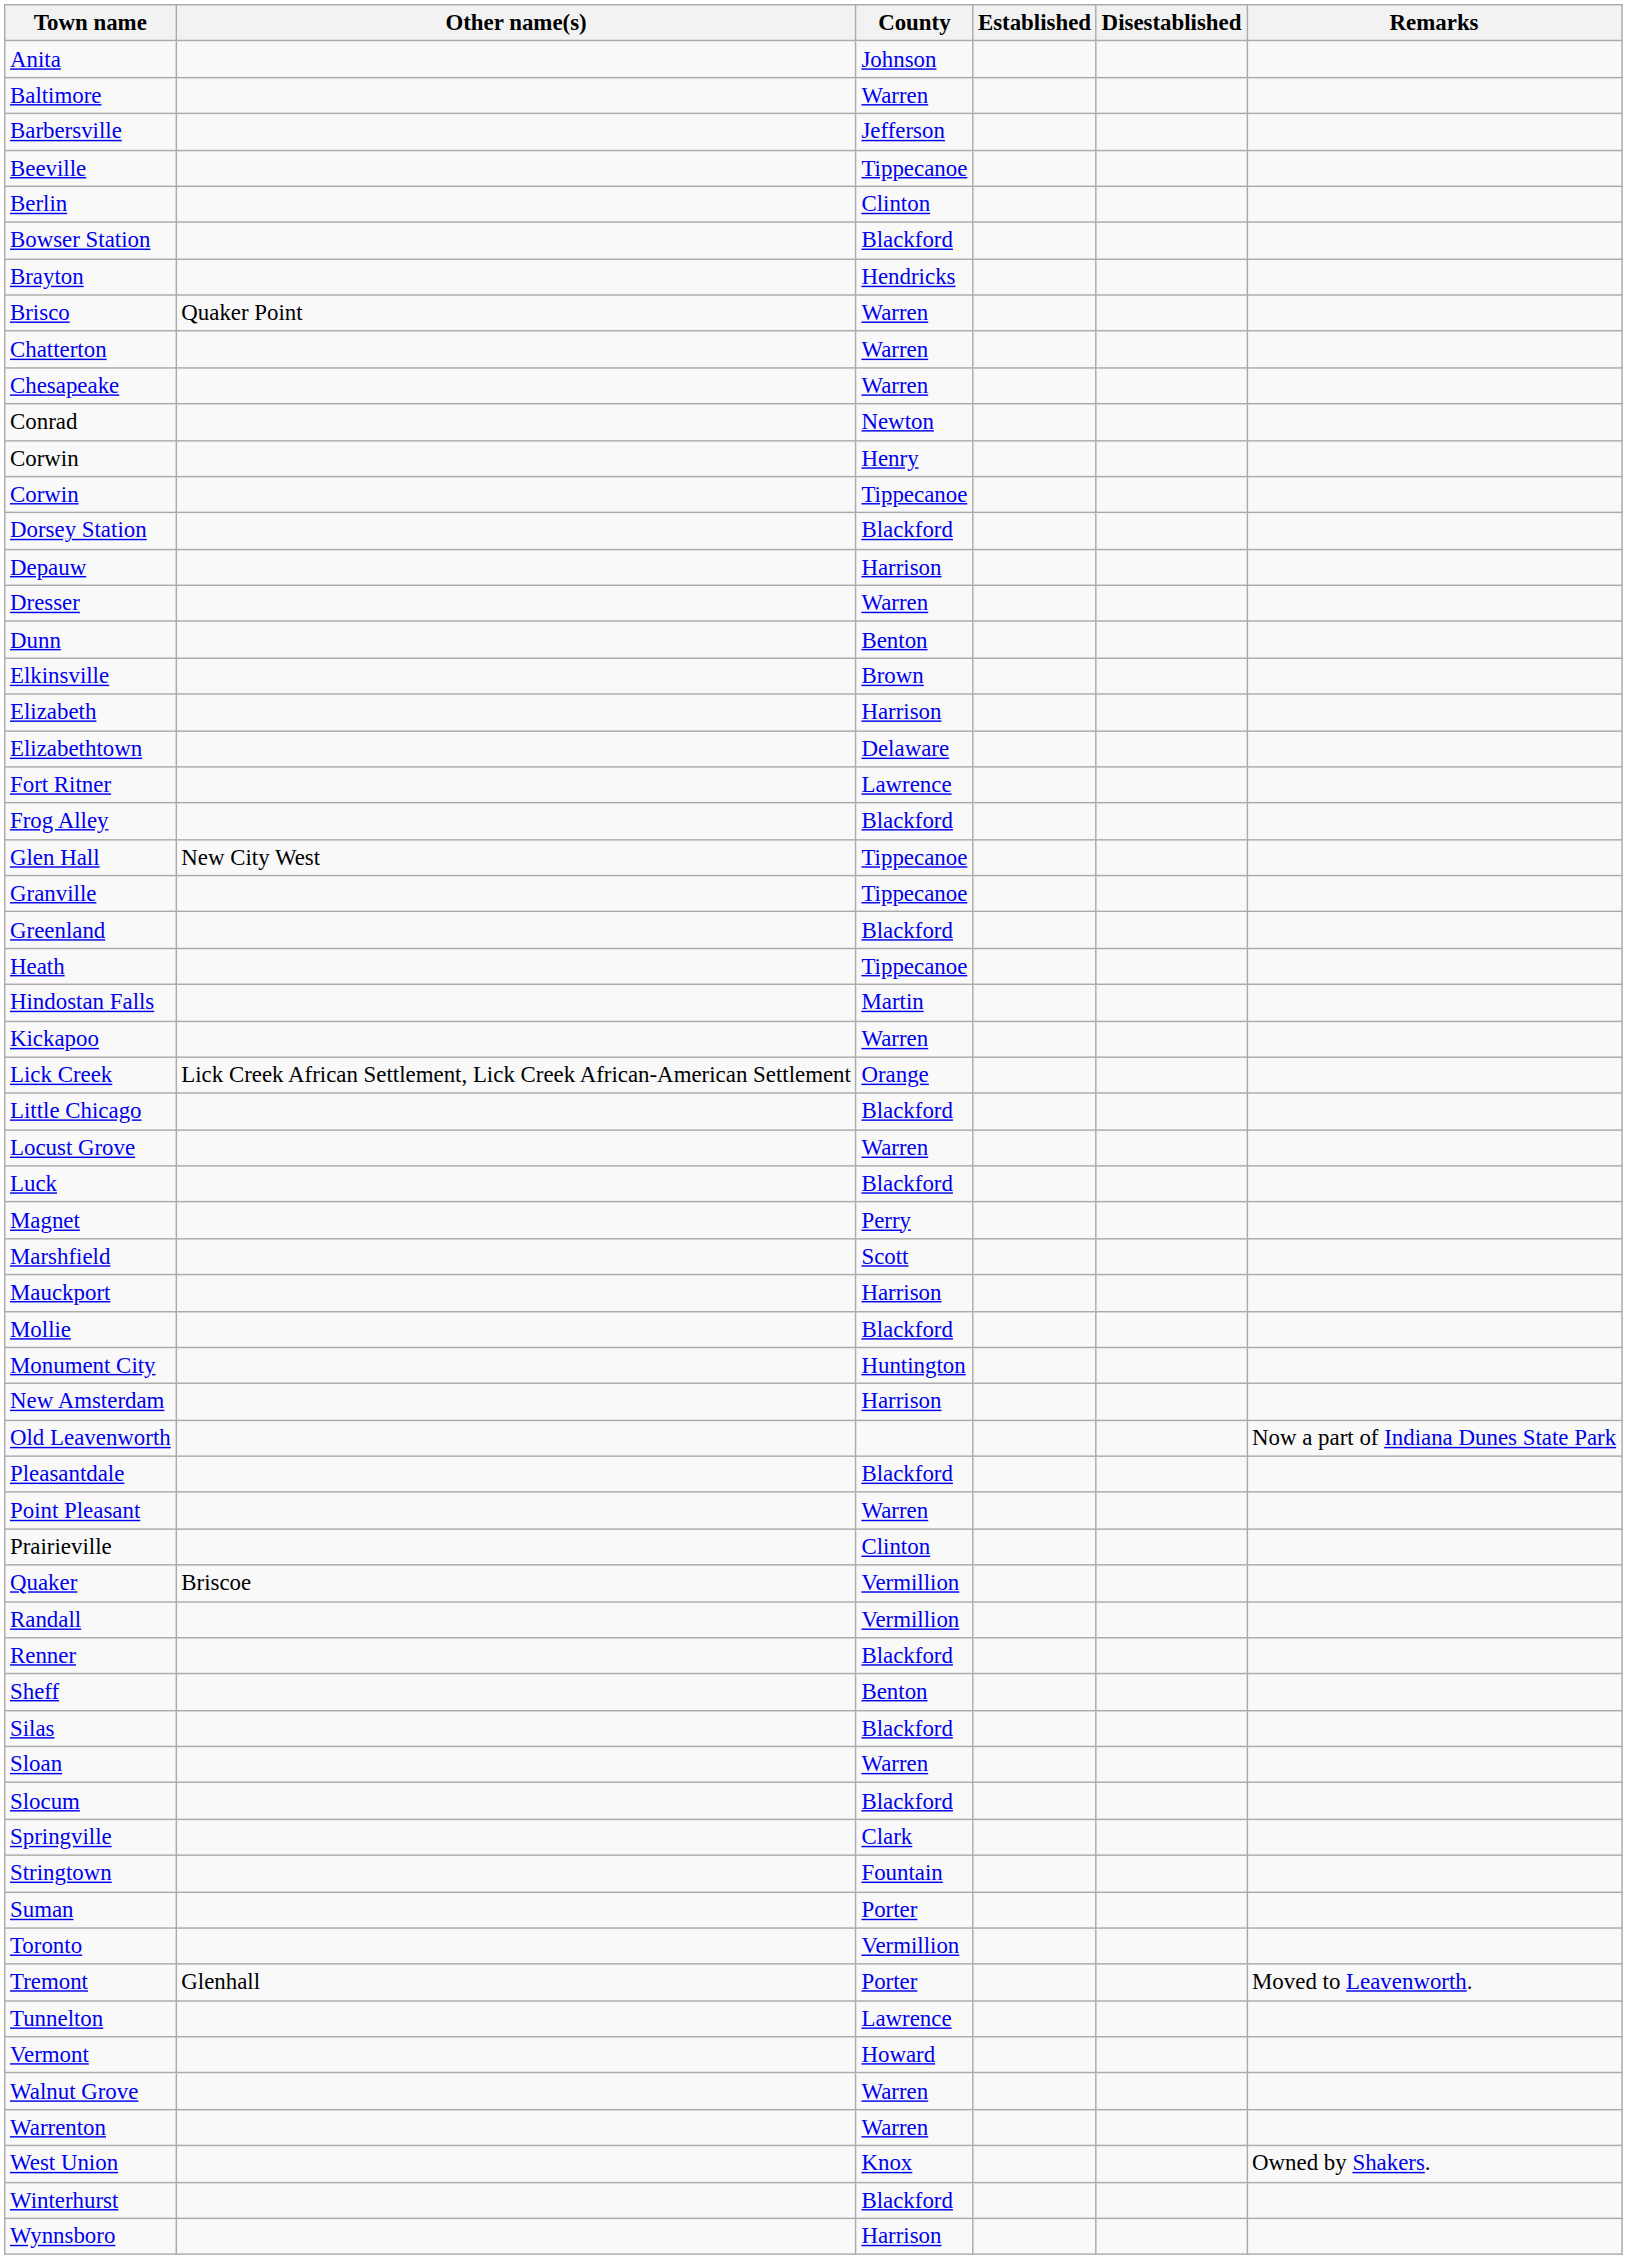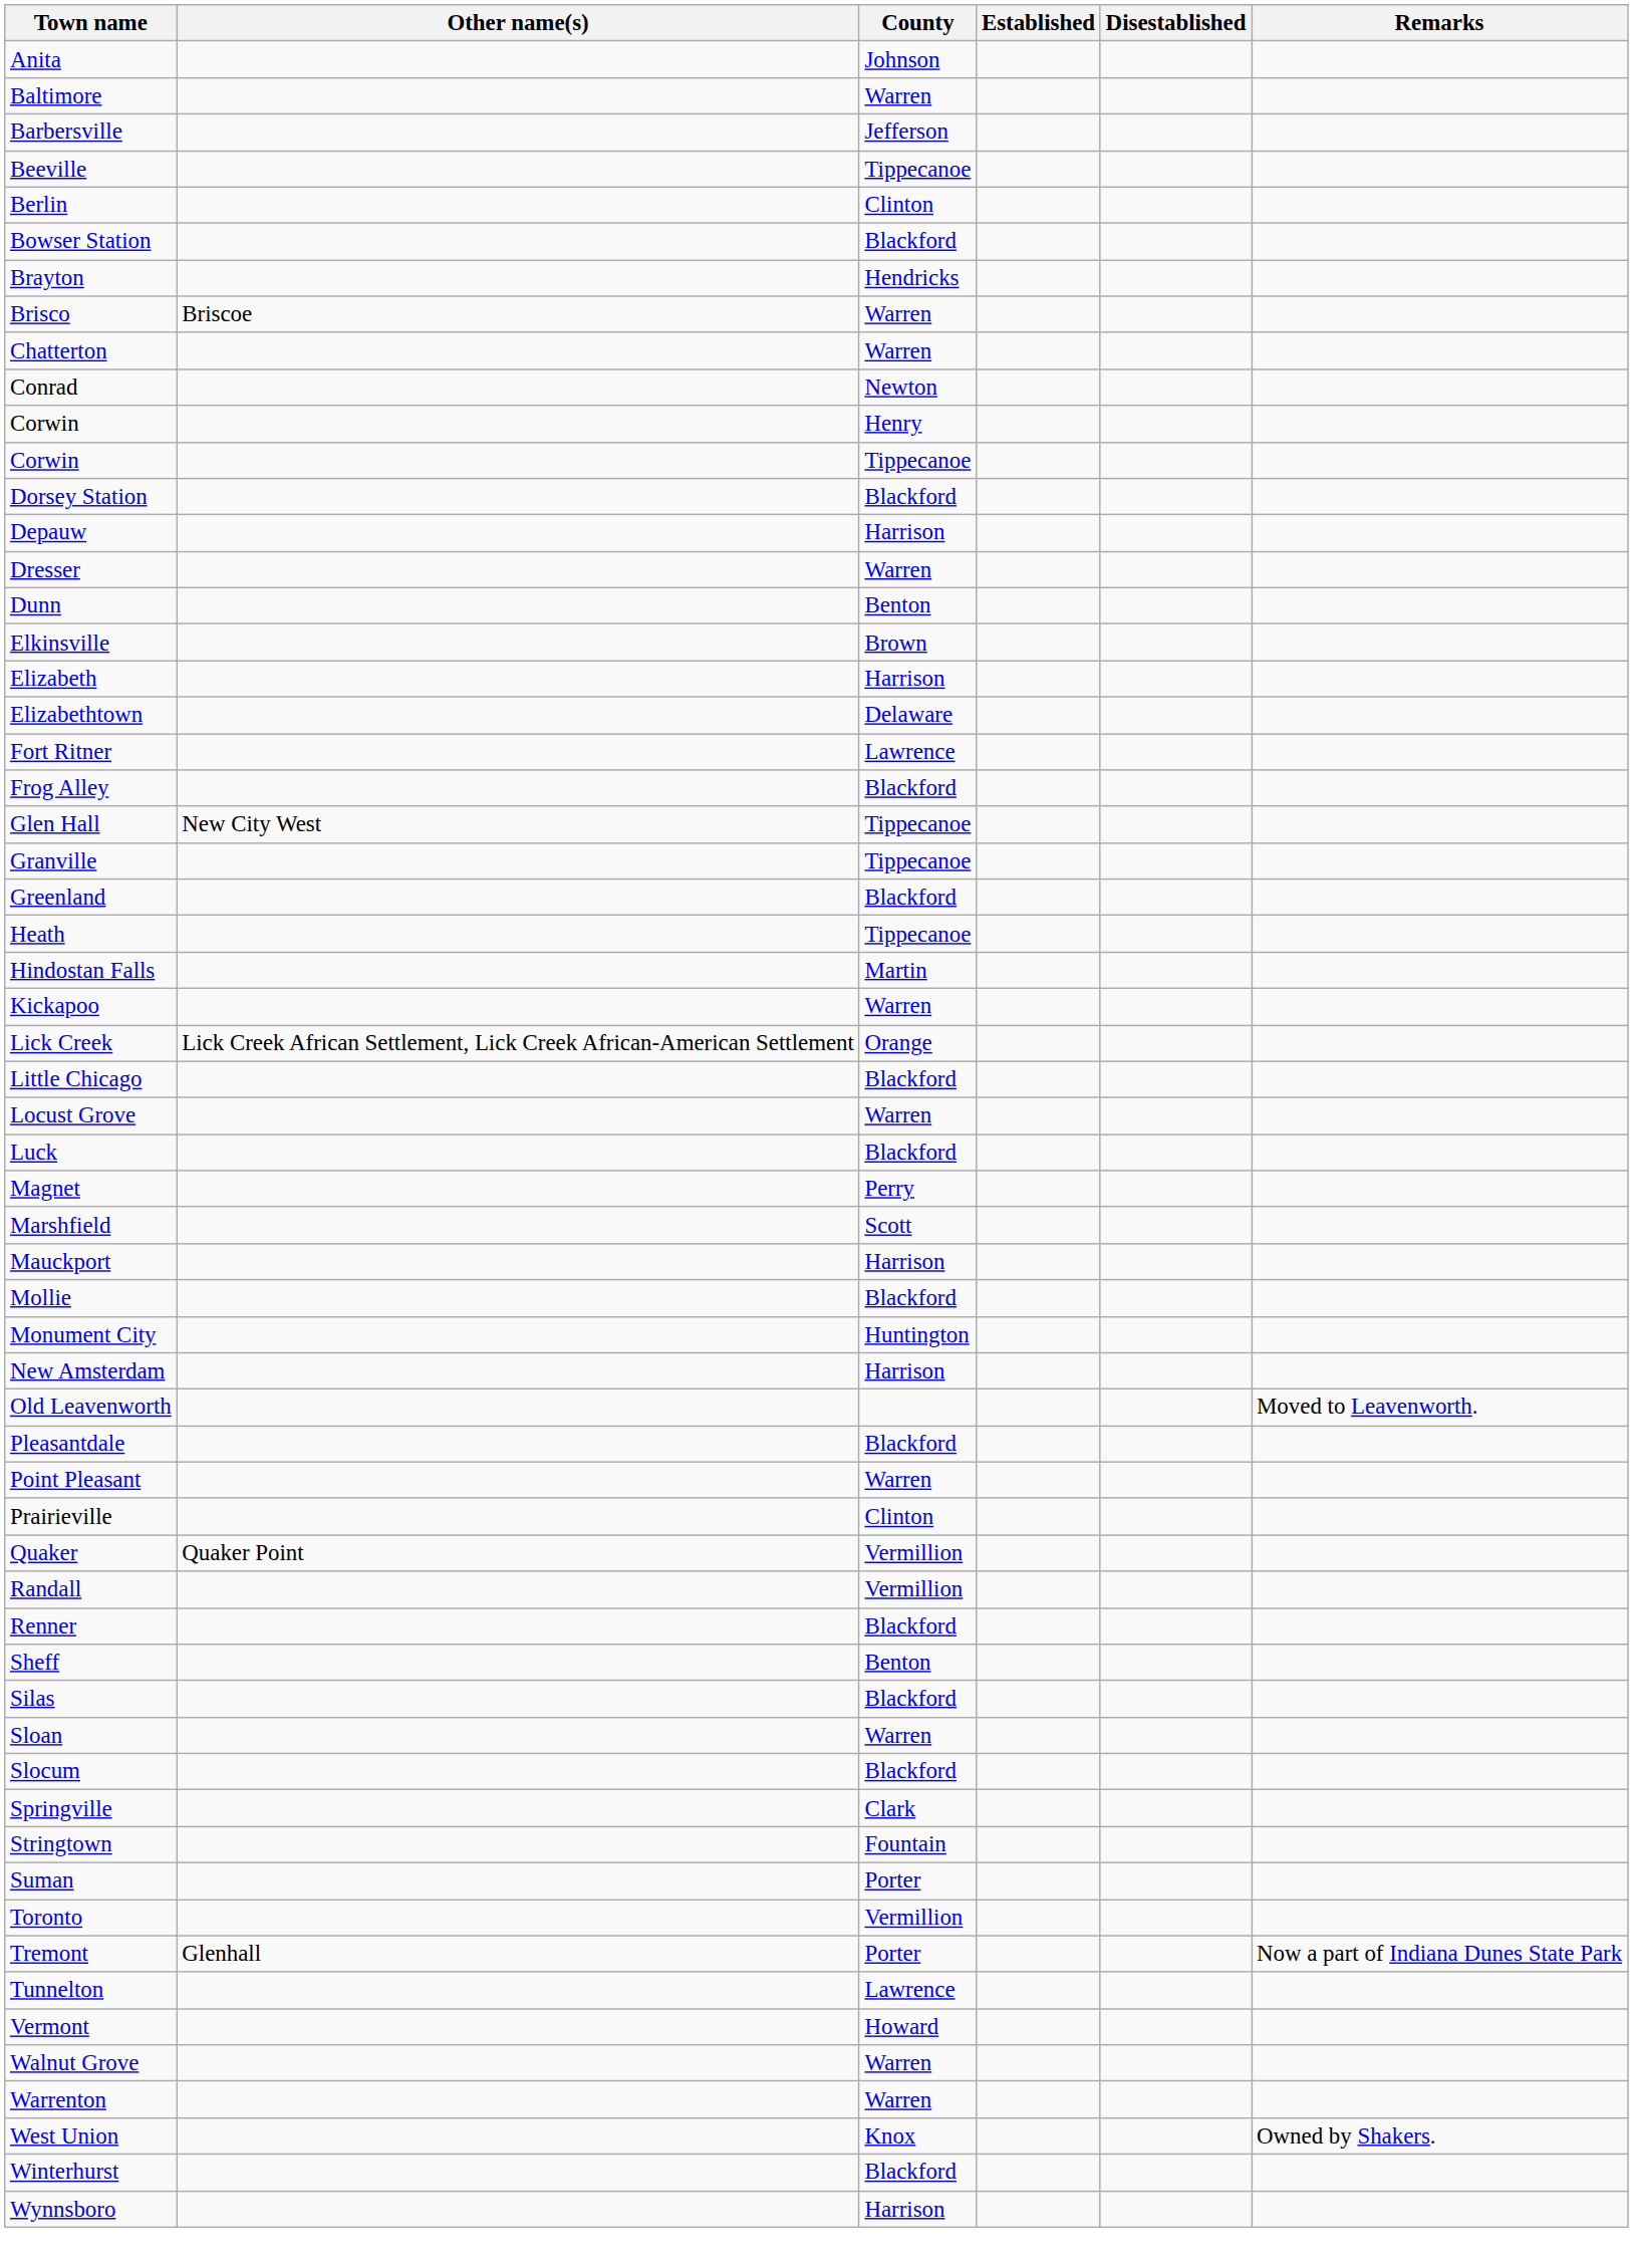 <table class="wikitable sortable">
 <tr>
 <th width="*">Town name</th>
 <th width="*">Other name(s)</th>
 <th width="*">County</th>
 <th width="*">Established</th>
 <th width="*">Disestablished</th>
 <th width="*" class="unsortable">Remarks</th>
 </tr>
 <tr>
 <td><a href='#'>Anita</a></td>
 <td></td>
 <td><a href='#'>Johnson</a></td>
 <td></td>
 <td></td>
 <td></td>
 </tr>
 <tr>
 <td><a href='#'>Baltimore</a></td>
 <td></td>
 <td><a href='#'>Warren</a></td>
 <td></td>
 <td></td>
 <td></td>
 </tr>
 <tr>
 <td><a href='#'>Barbersville</a></td>
 <td></td>
 <td><a href='#'>Jefferson</a></td>
 <td></td>
 <td></td>
 <td></td>
 </tr>
 <tr>
 <td><a href='#'>Beeville</a></td>
 <td></td>
 <td><a href='#'>Tippecanoe</a></td>
 <td></td>
 <td></td>
 <td></td>
 </tr>
 <tr>
 <td><a href='#'>Berlin</a></td>
 <td></td>
 <td><a href='#'>Clinton</a></td>
 <td></td>
 <td></td>
 <td></td>
 </tr>
 <tr>
 <td><a href='#'>Bowser Station</a></td>
 <td></td>
 <td><a href='#'>Blackford</a></td>
 <td></td>
 <td></td>
 <td></td>
 </tr>
 <tr>
 <td><a href='#'>Brayton</a></td>
 <td></td>
 <td><a href='#'>Hendricks</a></td>
 <td></td>
 <td></td>
 <td></td>
 </tr>
 <tr>
 <td><a href='#'>Brisco</a></td>
-<td>Quaker Point</td>
+<td>Briscoe</td>
 <td><a href='#'>Warren</a></td>
 <td></td>
 <td></td>
 <td></td>
 </tr>
 <tr>
 <td><a href='#'>Chatterton</a></td>
-<td></td>
-<td><a href='#'>Warren</a></td>
-<td></td>
-<td></td>
-<td></td>
-</tr>
-<tr>
-<td><a href='#'>Chesapeake</a></td>
 <td></td>
 <td><a href='#'>Warren</a></td>
 <td></td>
 <td></td>
 <td></td>
 </tr>
 <tr>
 <td>Conrad</td>
 <td></td>
 <td><a href='#'>Newton</a></td>
 <td></td>
 <td></td>
 <td></td>
 </tr>
 <tr>
 <td>Corwin</td>
 <td></td>
 <td><a href='#'>Henry</a></td>
 <td></td>
 <td></td>
 <td></td>
 </tr>
 <tr>
 <td><a href='#'>Corwin</a></td>
 <td></td>
 <td><a href='#'>Tippecanoe</a></td>
 <td></td>
 <td></td>
 <td></td>
 </tr>
 <tr>
 <td><a href='#'>Dorsey Station</a></td>
 <td></td>
 <td><a href='#'>Blackford</a></td>
 <td></td>
 <td></td>
 <td></td>
 </tr>
 <tr>
 <td><a href='#'>Depauw</a></td>
 <td></td>
 <td><a href='#'>Harrison</a></td>
 <td></td>
 <td></td>
 <td></td>
 </tr>
 <tr>
 <td><a href='#'>Dresser</a></td>
 <td></td>
 <td><a href='#'>Warren</a></td>
 <td></td>
 <td></td>
 <td></td>
 </tr>
 <tr>
 <td><a href='#'>Dunn</a></td>
 <td></td>
 <td><a href='#'>Benton</a></td>
 <td></td>
 <td></td>
 <td></td>
 </tr>
 <tr>
 <td><a href='#'>Elkinsville</a></td>
 <td></td>
 <td><a href='#'>Brown</a></td>
 <td></td>
 <td></td>
 <td></td>
 </tr>
 <tr>
 <td><a href='#'>Elizabeth</a></td>
 <td></td>
 <td><a href='#'>Harrison</a></td>
 <td></td>
 <td></td>
 <td></td>
 </tr>
 <tr>
 <td><a href='#'>Elizabethtown</a></td>
 <td></td>
 <td><a href='#'>Delaware</a></td>
 <td></td>
 <td></td>
 <td></td>
 </tr>
 <tr>
 <td><a href='#'>Fort Ritner</a></td>
 <td></td>
 <td><a href='#'>Lawrence</a></td>
 <td></td>
 <td></td>
 <td></td>
 </tr>
 <tr>
 <td><a href='#'>Frog Alley</a></td>
 <td></td>
 <td><a href='#'>Blackford</a></td>
 <td></td>
 <td></td>
 <td></td>
 </tr>
 <tr>
 <td><a href='#'>Glen Hall</a></td>
 <td>New City West</td>
 <td><a href='#'>Tippecanoe</a></td>
 <td></td>
 <td></td>
 <td></td>
 </tr>
 <tr>
 <td><a href='#'>Granville</a></td>
 <td></td>
 <td><a href='#'>Tippecanoe</a></td>
 <td></td>
 <td></td>
 <td></td>
 </tr>
 <tr>
 <td><a href='#'>Greenland</a></td>
 <td></td>
 <td><a href='#'>Blackford</a></td>
 <td></td>
 <td></td>
 <td></td>
 </tr>
 <tr>
 <td><a href='#'>Heath</a></td>
 <td></td>
 <td><a href='#'>Tippecanoe</a></td>
 <td></td>
 <td></td>
 <td></td>
 </tr>
 <tr>
 <td><a href='#'>Hindostan Falls</a></td>
 <td></td>
 <td><a href='#'>Martin</a></td>
 <td></td>
 <td></td>
 <td></td>
 </tr>
 <tr>
 <td><a href='#'>Kickapoo</a></td>
 <td></td>
 <td><a href='#'>Warren</a></td>
 <td></td>
 <td></td>
 <td></td>
 </tr>
 <tr>
 <td><a href='#'>Lick Creek</a></td>
 <td>Lick Creek African Settlement, Lick Creek African-American Settlement</td>
 <td><a href='#'>Orange</a></td>
 <td></td>
 <td></td>
 <td></td>
 </tr>
 <tr>
 <td><a href='#'>Little Chicago</a></td>
 <td></td>
 <td><a href='#'>Blackford</a></td>
 <td></td>
 <td></td>
 <td></td>
 </tr>
 <tr>
 <td><a href='#'>Locust Grove</a></td>
 <td></td>
 <td><a href='#'>Warren</a></td>
 <td></td>
 <td></td>
 <td></td>
 </tr>
 <tr>
 <td><a href='#'>Luck</a></td>
 <td></td>
 <td><a href='#'>Blackford</a></td>
 <td></td>
 <td></td>
 <td></td>
 </tr>
 <tr>
 <td><a href='#'>Magnet</a></td>
 <td></td>
 <td><a href='#'>Perry</a></td>
 <td></td>
 <td></td>
 <td></td>
 </tr>
 <tr>
 <td><a href='#'>Marshfield</a></td>
 <td></td>
 <td><a href='#'>Scott</a></td>
 <td></td>
 <td></td>
 <td></td>
 </tr>
 <tr>
 <td><a href='#'>Mauckport</a></td>
 <td></td>
 <td><a href='#'>Harrison</a></td>
 <td></td>
 <td></td>
 <td></td>
 </tr>
 <tr>
 <td><a href='#'>Mollie</a></td>
 <td></td>
 <td><a href='#'>Blackford</a></td>
 <td></td>
 <td></td>
 <td></td>
 </tr>
 <tr>
 <td><a href='#'>Monument City</a></td>
 <td></td>
 <td><a href='#'>Huntington</a></td>
 <td></td>
 <td></td>
 <td></td>
 </tr>
 <tr>
 <td><a href='#'>New Amsterdam</a></td>
 <td></td>
 <td><a href='#'>Harrison</a></td>
 <td></td>
 <td></td>
 <td></td>
 </tr>
 <tr>
 <td><a href='#'>Old Leavenworth</a></td>
 <td></td>
 <td></td>
 <td></td>
 <td></td>
-<td>Now a part of <a href='#'>Indiana Dunes State Park</a></td>
+<td>Moved to <a href='#'>Leavenworth</a>.</td>
 </tr>
 <tr>
 <td><a href='#'>Pleasantdale</a></td>
 <td></td>
 <td><a href='#'>Blackford</a></td>
 <td></td>
 <td></td>
 <td></td>
 </tr>
 <tr>
 <td><a href='#'>Point Pleasant</a></td>
 <td></td>
 <td><a href='#'>Warren</a></td>
 <td></td>
 <td></td>
 <td></td>
 </tr>
 <tr>
 <td>Prairieville</td>
 <td></td>
 <td><a href='#'>Clinton</a></td>
 <td></td>
 <td></td>
 <td></td>
 </tr>
 <tr>
 <td><a href='#'>Quaker</a></td>
-<td>Briscoe</td>
+<td>Quaker Point</td>
 <td><a href='#'>Vermillion</a></td>
 <td></td>
 <td></td>
 <td></td>
 </tr>
 <tr>
 <td><a href='#'>Randall</a></td>
 <td></td>
 <td><a href='#'>Vermillion</a></td>
 <td></td>
 <td></td>
 <td></td>
 </tr>
 <tr>
 <td><a href='#'>Renner</a></td>
 <td></td>
 <td><a href='#'>Blackford</a></td>
 <td></td>
 <td></td>
 <td></td>
 </tr>
 <tr>
 <td><a href='#'>Sheff</a></td>
 <td></td>
 <td><a href='#'>Benton</a></td>
 <td></td>
 <td></td>
 <td></td>
 </tr>
 <tr>
 <td><a href='#'>Silas</a></td>
 <td></td>
 <td><a href='#'>Blackford</a></td>
 <td></td>
 <td></td>
 <td></td>
 </tr>
 <tr>
 <td><a href='#'>Sloan</a></td>
 <td></td>
 <td><a href='#'>Warren</a></td>
 <td></td>
 <td></td>
 <td></td>
 </tr>
 <tr>
 <td><a href='#'>Slocum</a></td>
 <td></td>
 <td><a href='#'>Blackford</a></td>
 <td></td>
 <td></td>
 <td></td>
 </tr>
 <tr>
 <td><a href='#'>Springville</a></td>
 <td></td>
 <td><a href='#'>Clark</a></td>
 <td></td>
 <td></td>
 <td></td>
 </tr>
 <tr>
 <td><a href='#'>Stringtown</a></td>
 <td></td>
 <td><a href='#'>Fountain</a></td>
 <td></td>
 <td></td>
 <td></td>
 </tr>
 <tr>
 <td><a href='#'>Suman</a></td>
 <td></td>
 <td><a href='#'>Porter</a></td>
 <td></td>
 <td></td>
 <td></td>
 </tr>
 <tr>
 <td><a href='#'>Toronto</a></td>
 <td></td>
 <td><a href='#'>Vermillion</a></td>
 <td></td>
 <td></td>
 <td></td>
 </tr>
 <tr>
 <td><a href='#'>Tremont</a></td>
 <td>Glenhall</td>
 <td><a href='#'>Porter</a></td>
 <td></td>
 <td></td>
-<td>Moved to <a href='#'>Leavenworth</a>.</td>
+<td>Now a part of <a href='#'>Indiana Dunes State Park</a></td>
 </tr>
 <tr>
 <td><a href='#'>Tunnelton</a></td>
 <td></td>
 <td><a href='#'>Lawrence</a></td>
 <td></td>
 <td></td>
 <td></td>
 </tr>
 <tr>
 <td><a href='#'>Vermont</a></td>
 <td></td>
 <td><a href='#'>Howard</a></td>
 <td></td>
 <td></td>
 <td></td>
 </tr>
 <tr>
 <td><a href='#'>Walnut Grove</a></td>
 <td></td>
 <td><a href='#'>Warren</a></td>
 <td></td>
 <td></td>
 <td></td>
 </tr>
 <tr>
 <td><a href='#'>Warrenton</a></td>
 <td></td>
 <td><a href='#'>Warren</a></td>
 <td></td>
 <td></td>
 <td></td>
 </tr>
 <tr>
 <td><a href='#'>West Union</a></td>
 <td></td>
 <td><a href='#'>Knox</a></td>
 <td></td>
 <td></td>
 <td>Owned by <a href='#'>Shakers</a>.</td>
 </tr>
 <tr>
 <td><a href='#'>Winterhurst</a></td>
 <td></td>
 <td><a href='#'>Blackford</a></td>
 <td></td>
 <td></td>
 <td></td>
 </tr>
 <tr>
 <td><a href='#'>Wynnsboro</a></td>
 <td></td>
 <td><a href='#'>Harrison</a></td>
 <td></td>
 <td></td>
 <td></td>
 </tr>
 </table>
